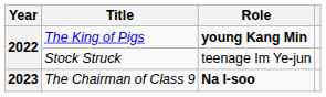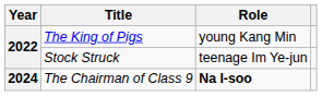 <table class="wikitable sortable plainrowheaders">
 <tr>
 <th>Year</th>
 <th>Title</th>
 <th>Role</th>
 <th></th>
 </tr>
 <tr>
 <th scope="row" rowspan="2">2022</th>
 <td><em><a href='#'>The King of Pigs</a></em></td>
-<td><strong>young Kang Min</strong></td>
+<td>young Kang Min</td>
 <td></td>
 </tr>
 <tr>
 <td><em>Stock Struck</em></td>
 <td>teenage Im Ye-jun</td>
 <td></td>
 </tr>
 <tr>
-<th scope="row">2023</th>
+<th scope="row">2024</th>
 <td><em>The Chairman of Class 9</em></td>
 <td><strong>Na I-soo</strong></td>
 <td></td>
 </tr>
 </table>
